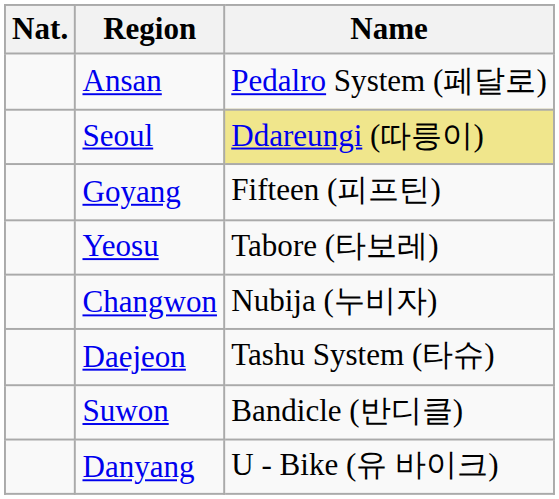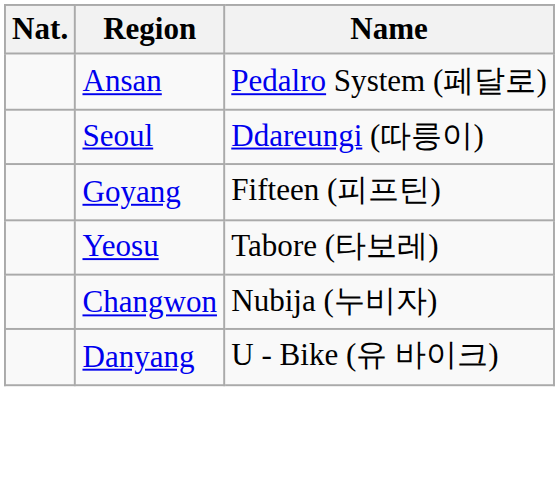 <table class="wikitable sortable">
 <tr>
 <th class="unsortable">Nat.</th>
 <th>Region</th>
 <th>Name</th>
 </tr>
 <tr>
 <td></td>
 <td><a href='#'>Ansan</a></td>
 <td><a href='#'>Pedalro</a> System (페달로)</td>
 </tr>
 <tr>
 <td></td>
 <td><a href='#'>Seoul</a></td>
-<td style="background: khaki;"><a href='#'>Ddareungi</a> (따릉이)</td>
+<td><a href='#'>Ddareungi</a> (따릉이)</td>
 </tr>
 <tr>
 <td></td>
 <td><a href='#'>Goyang</a></td>
 <td>Fifteen (피프틴)</td>
 </tr>
 <tr>
 <td></td>
 <td><a href='#'>Yeosu</a></td>
 <td>Tabore (타보레)</td>
 </tr>
 <tr>
 <td></td>
 <td><a href='#'>Changwon</a></td>
 <td>Nubija (누비자)</td>
 </tr>
 <tr>
 <td></td>
-<td><a href='#'>Daejeon</a></td>
-<td>Tashu System (타슈)</td>
-</tr>
-<tr>
-<td></td>
-<td><a href='#'>Suwon</a></td>
-<td>Bandicle (반디클)</td>
-</tr>
-<tr>
-<td></td>
 <td><a href='#'>Danyang</a></td>
 <td>U - Bike (유 바이크)</td>
 </tr>
 </table>
